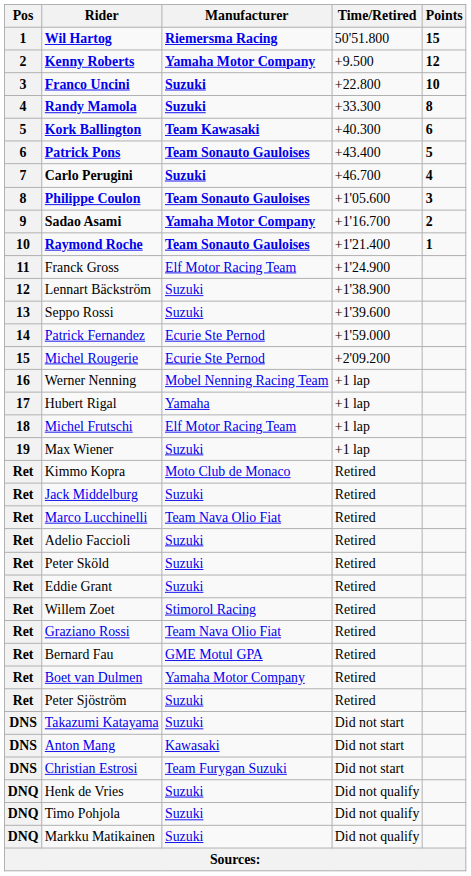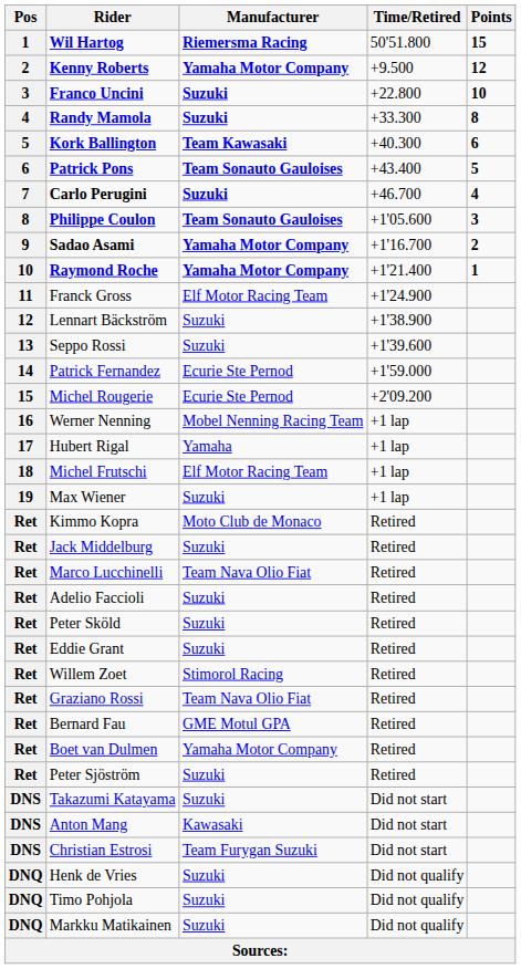 <table class="wikitable" style="font-size: 95%;">
 <tr>
 <th>Pos</th>
 <th>Rider</th>
 <th>Manufacturer</th>
 <th>Time/Retired</th>
 <th>Points</th>
 </tr>
 <tr>
 <th>1</th>
 <td> <strong><a href='#'>Wil Hartog</a></strong></td>
 <td><strong><a href='#'>Riemersma Racing</a></strong></td>
 <td>50'51.800</td>
 <td><strong>15</strong></td>
 </tr>
 <tr>
 <th>2</th>
 <td> <strong><a href='#'>Kenny Roberts</a></strong></td>
 <td><strong><a href='#'>Yamaha Motor Company</a></strong></td>
 <td>+9.500</td>
 <td><strong>12</strong></td>
 </tr>
 <tr>
 <th>3</th>
 <td> <strong><a href='#'>Franco Uncini</a></strong></td>
 <td><strong><a href='#'>Suzuki</a></strong></td>
 <td>+22.800</td>
 <td><strong>10</strong></td>
 </tr>
 <tr>
 <th>4</th>
 <td> <strong><a href='#'>Randy Mamola</a></strong></td>
 <td><strong><a href='#'>Suzuki</a></strong></td>
 <td>+33.300</td>
 <td><strong>8</strong></td>
 </tr>
 <tr>
 <th>5</th>
 <td> <strong><a href='#'>Kork Ballington</a></strong></td>
 <td><strong><a href='#'>Team Kawasaki</a></strong></td>
 <td>+40.300</td>
 <td><strong>6</strong></td>
 </tr>
 <tr>
 <th>6</th>
 <td> <strong><a href='#'>Patrick Pons</a></strong></td>
 <td><strong><a href='#'>Team Sonauto Gauloises</a></strong></td>
 <td>+43.400</td>
 <td><strong>5</strong></td>
 </tr>
 <tr>
 <th>7</th>
 <td> <strong>Carlo Perugini</strong></td>
 <td><strong><a href='#'>Suzuki</a></strong></td>
 <td>+46.700</td>
 <td><strong>4</strong></td>
 </tr>
 <tr>
 <th>8</th>
 <td> <strong><a href='#'>Philippe Coulon</a></strong></td>
 <td><strong><a href='#'>Team Sonauto Gauloises</a></strong></td>
 <td>+1'05.600</td>
 <td><strong>3</strong></td>
 </tr>
 <tr>
 <th>9</th>
 <td> <strong>Sadao Asami</strong></td>
 <td><strong><a href='#'>Yamaha Motor Company</a></strong></td>
 <td>+1'16.700</td>
 <td><strong>2</strong></td>
 </tr>
 <tr>
 <th>10</th>
 <td> <strong><a href='#'>Raymond Roche</a></strong></td>
-<td><strong><a href='#'>Team Sonauto Gauloises</a></strong></td>
+<td><strong><a href='#'>Yamaha Motor Company</a></strong></td>
 <td>+1'21.400</td>
 <td><strong>1</strong></td>
 </tr>
 <tr>
 <th>11</th>
 <td> Franck Gross</td>
 <td><a href='#'>Elf Motor Racing Team</a></td>
 <td>+1'24.900</td>
 <td></td>
 </tr>
 <tr>
 <th>12</th>
 <td> Lennart Bäckström</td>
 <td><a href='#'>Suzuki</a></td>
 <td>+1'38.900</td>
 <td></td>
 </tr>
 <tr>
 <th>13</th>
 <td> Seppo Rossi</td>
 <td><a href='#'>Suzuki</a></td>
 <td>+1'39.600</td>
 <td></td>
 </tr>
 <tr>
 <th>14</th>
 <td> <a href='#'>Patrick Fernandez</a></td>
 <td><a href='#'>Ecurie Ste Pernod</a></td>
 <td>+1'59.000</td>
 <td></td>
 </tr>
 <tr>
 <th>15</th>
 <td> <a href='#'>Michel Rougerie</a></td>
 <td><a href='#'>Ecurie Ste Pernod</a></td>
 <td>+2'09.200</td>
 <td></td>
 </tr>
 <tr>
 <th>16</th>
 <td> Werner Nenning</td>
 <td><a href='#'>Mobel Nenning Racing Team</a></td>
 <td>+1 lap</td>
 <td></td>
 </tr>
 <tr>
 <th>17</th>
 <td> Hubert Rigal</td>
 <td><a href='#'>Yamaha</a></td>
 <td>+1 lap</td>
 <td></td>
 </tr>
 <tr>
 <th>18</th>
 <td> <a href='#'>Michel Frutschi</a></td>
 <td><a href='#'>Elf Motor Racing Team</a></td>
 <td>+1 lap</td>
 <td></td>
 </tr>
 <tr>
 <th>19</th>
 <td> Max Wiener</td>
 <td><a href='#'>Suzuki</a></td>
 <td>+1 lap</td>
 <td></td>
 </tr>
 <tr>
 <th>Ret</th>
 <td> Kimmo Kopra</td>
 <td><a href='#'>Moto Club de Monaco</a></td>
 <td>Retired</td>
 <td></td>
 </tr>
 <tr>
 <th>Ret</th>
 <td> <a href='#'>Jack Middelburg</a></td>
 <td><a href='#'>Suzuki</a></td>
 <td>Retired</td>
 <td></td>
 </tr>
 <tr>
 <th>Ret</th>
 <td> <a href='#'>Marco Lucchinelli</a></td>
 <td><a href='#'>Team Nava Olio Fiat</a></td>
 <td>Retired</td>
 <td></td>
 </tr>
 <tr>
 <th>Ret</th>
 <td> Adelio Faccioli</td>
 <td><a href='#'>Suzuki</a></td>
 <td>Retired</td>
 <td></td>
 </tr>
 <tr>
 <th>Ret</th>
 <td> Peter Sköld</td>
 <td><a href='#'>Suzuki</a></td>
 <td>Retired</td>
 <td></td>
 </tr>
 <tr>
 <th>Ret</th>
 <td> Eddie Grant</td>
 <td><a href='#'>Suzuki</a></td>
 <td>Retired</td>
 <td></td>
 </tr>
 <tr>
 <th>Ret</th>
 <td> Willem Zoet</td>
 <td><a href='#'>Stimorol Racing</a></td>
 <td>Retired</td>
 <td></td>
 </tr>
 <tr>
 <th>Ret</th>
 <td> <a href='#'>Graziano Rossi</a></td>
 <td><a href='#'>Team Nava Olio Fiat</a></td>
 <td>Retired</td>
 <td></td>
 </tr>
 <tr>
 <th>Ret</th>
 <td> Bernard Fau</td>
 <td><a href='#'>GME Motul GPA</a></td>
 <td>Retired</td>
 <td></td>
 </tr>
 <tr>
 <th>Ret</th>
 <td> <a href='#'>Boet van Dulmen</a></td>
 <td><a href='#'>Yamaha Motor Company</a></td>
 <td>Retired</td>
 <td></td>
 </tr>
 <tr>
 <th>Ret</th>
 <td> Peter Sjöström</td>
 <td><a href='#'>Suzuki</a></td>
 <td>Retired</td>
 <td></td>
 </tr>
 <tr>
 <th>DNS</th>
 <td> <a href='#'>Takazumi Katayama</a></td>
 <td><a href='#'>Suzuki</a></td>
 <td>Did not start</td>
 <td></td>
 </tr>
 <tr>
 <th>DNS</th>
 <td> <a href='#'>Anton Mang</a></td>
 <td><a href='#'>Kawasaki</a></td>
 <td>Did not start</td>
 <td></td>
 </tr>
 <tr>
 <th>DNS</th>
 <td> <a href='#'>Christian Estrosi</a></td>
 <td><a href='#'>Team Furygan Suzuki</a></td>
 <td>Did not start</td>
 <td></td>
 </tr>
 <tr>
 <th>DNQ</th>
 <td> Henk de Vries</td>
 <td><a href='#'>Suzuki</a></td>
 <td>Did not qualify</td>
 <td></td>
 </tr>
 <tr>
 <th>DNQ</th>
 <td> Timo Pohjola</td>
 <td><a href='#'>Suzuki</a></td>
 <td>Did not qualify</td>
 <td></td>
 </tr>
 <tr>
 <th>DNQ</th>
 <td> Markku Matikainen</td>
 <td><a href='#'>Suzuki</a></td>
 <td>Did not qualify</td>
 <td></td>
 </tr>
 <tr>
 <th colspan=8>Sources:</th>
 </tr>
 </table>
